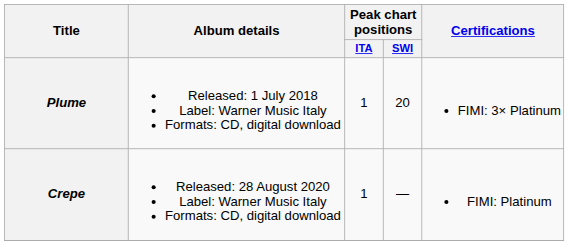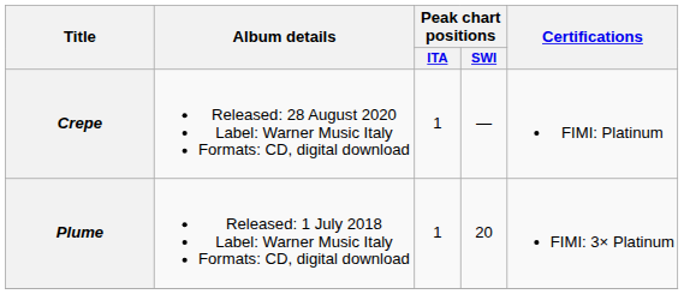 <table class="wikitable plainrowheaders" style="text-align:center;">
 <tr>
 <th scope="col" rowspan="2" style="width:9em;">Title</th>
 <th scope="col" rowspan="2" style="width:16em;">Album details</th>
 <th scope="col" colspan="2">Peak chart positions</th>
 <th scope="col" rowspan="2"><a href='#'>Certifications</a></th>
 </tr>
 <tr>
 <th scope="col" style="width:3em;font-size:85%;"><a href='#'>ITA</a><br></th>
 <th scope="col" style="width:3em;font-size:85%;"><a href='#'>SWI</a><br></th>
 </tr>
 <tr>
+<th scope="row"><em>Crepe</em></th>
+<td><br><ul><li>Released: 28 August 2020</li><li>Label: Warner Music Italy</li><li>Formats: CD, digital download</li></ul></td>
+<td>1</td>
+<td>—</td>
+<td><br><ul><li>FIMI: Platinum</li></ul></td>
+</tr>
+<tr>
 <th scope="row"><em>Plume</em></th>
 <td><br><ul><li>Released: 1 July 2018</li><li>Label: Warner Music Italy</li><li>Formats: CD, digital download</li></ul></td>
 <td>1</td>
 <td>20</td>
 <td><br><ul><li>FIMI: 3× Platinum</li></ul></td>
 </tr>
 <tr>
-<th scope="row"><em>Crepe</em></th>
-<td><br><ul><li>Released: 28 August 2020</li><li>Label: Warner Music Italy</li><li>Formats: CD, digital download</li></ul></td>
-<td>1</td>
-<td>—</td>
-<td><br><ul><li>FIMI: Platinum</li></ul></td>
-</tr>
-<tr>
 </tr>
 </table>
